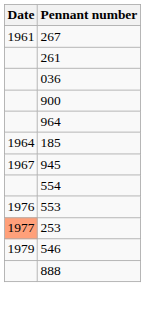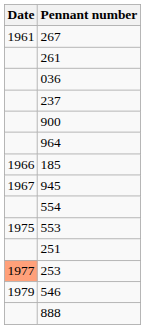 <table class="wikitable">
 <tr>
 <th>Date</th>
 <th>Pennant number</th>
 </tr>
 <tr>
 <td>1961</td>
 <td>267</td>
 </tr>
 <tr>
 <td></td>
 <td>261</td>
 </tr>
 <tr>
 <td></td>
 <td>036</td>
 </tr>
 <tr>
 <td></td>
+<td>237</td>
+</tr>
+<tr>
+<td></td>
 <td>900</td>
 </tr>
 <tr>
 <td></td>
 <td>964</td>
 </tr>
 <tr>
-<td>1964</td>
+<td>1966</td>
 <td>185</td>
 </tr>
 <tr>
 <td>1967</td>
 <td>945</td>
 </tr>
 <tr>
 <td></td>
 <td>554</td>
 </tr>
 <tr>
-<td>1976</td>
+<td>1975</td>
 <td>553</td>
+</tr>
+<tr>
+<td></td>
+<td>251</td>
 </tr>
 <tr>
 <td style="background: lightsalmon;">1977</td>
 <td>253</td>
 </tr>
 <tr>
 <td>1979</td>
 <td>546</td>
 </tr>
 <tr>
 <td></td>
 <td>888</td>
 </tr>
 </table>
